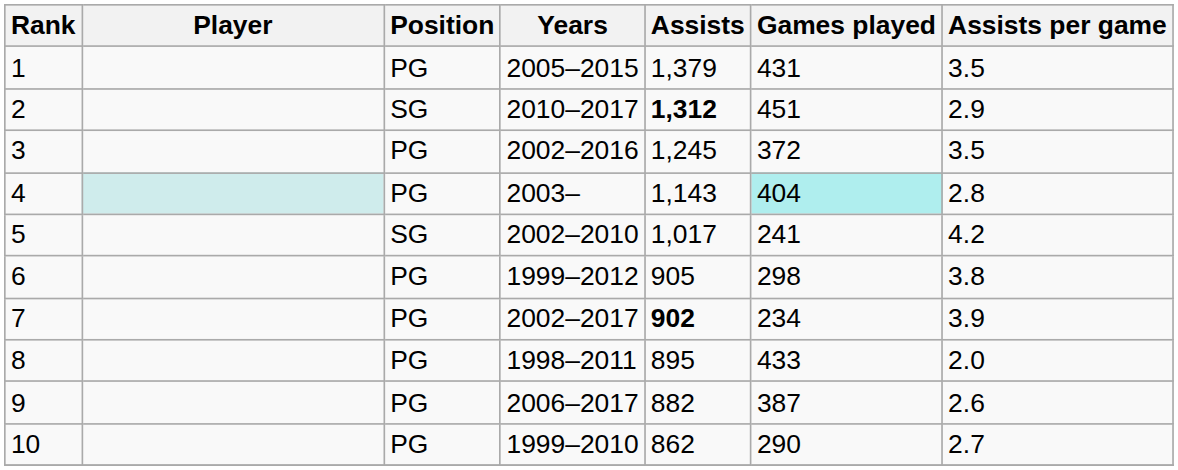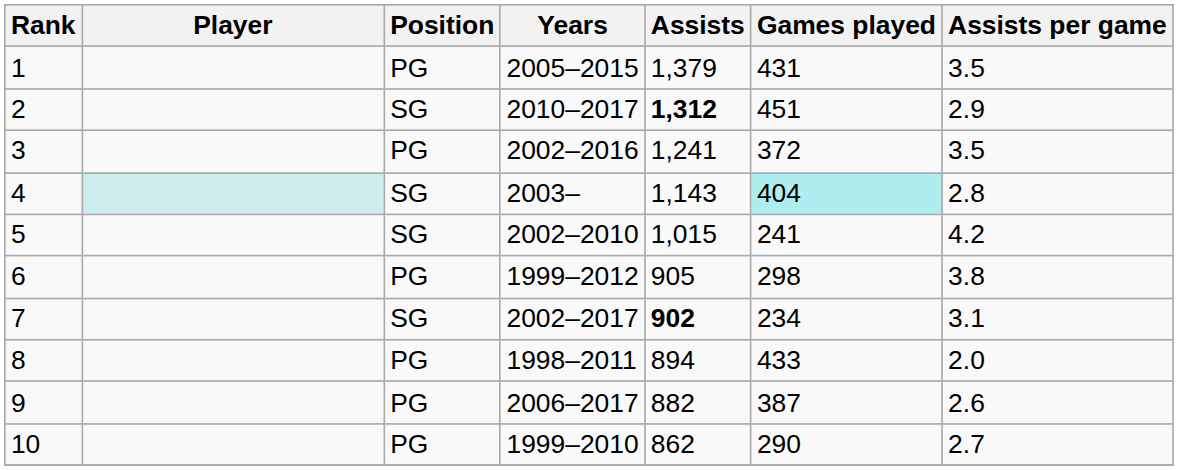 <table class="wikitable sortable">
 <tr>
 <th>Rank</th>
 <th style="width: 11em">Player</th>
 <th>Position</th>
 <th>Years</th>
 <th>Assists</th>
 <th>Games played</th>
 <th>Assists per game</th>
 </tr>
 <tr>
 <td>1</td>
 <td></td>
 <td>PG</td>
 <td>2005–2015</td>
 <td>1,379</td>
 <td>431</td>
 <td>3.5</td>
 </tr>
 <tr>
 <td>2</td>
 <td></td>
 <td>SG</td>
 <td>2010–2017</td>
 <td><strong>1,312</strong></td>
 <td>451</td>
 <td>2.9</td>
 </tr>
 <tr>
 <td>3</td>
 <td></td>
 <td>PG</td>
 <td>2002–2016</td>
-<td>1,245</td>
+<td>1,241</td>
 <td>372</td>
 <td>3.5</td>
 </tr>
 <tr>
 <td>4</td>
 <td bgcolor="#CFECEC"></td>
-<td>PG</td>
+<td>SG</td>
 <td>2003–</td>
 <td>1,143</td>
 <td style="background: paleturquoise;">404</td>
 <td>2.8</td>
 </tr>
 <tr>
 <td>5</td>
 <td></td>
 <td>SG</td>
 <td>2002–2010</td>
-<td>1,017</td>
+<td>1,015</td>
 <td>241</td>
 <td>4.2</td>
 </tr>
 <tr>
 <td>6</td>
 <td></td>
 <td>PG</td>
 <td>1999–2012</td>
 <td>905</td>
 <td>298</td>
 <td>3.8</td>
 </tr>
 <tr>
 <td>7</td>
 <td></td>
-<td>PG</td>
+<td>SG</td>
 <td>2002–2017</td>
 <td><strong>902</strong></td>
 <td>234</td>
-<td>3.9</td>
+<td>3.1</td>
 </tr>
 <tr>
 <td>8</td>
 <td></td>
 <td>PG</td>
 <td>1998–2011</td>
-<td>895</td>
+<td>894</td>
 <td>433</td>
 <td>2.0</td>
 </tr>
 <tr>
 <td>9</td>
 <td></td>
 <td>PG</td>
 <td>2006–2017</td>
 <td>882</td>
 <td>387</td>
 <td>2.6</td>
 </tr>
 <tr>
 <td>10</td>
 <td></td>
 <td>PG</td>
 <td>1999–2010</td>
 <td>862</td>
 <td>290</td>
 <td>2.7</td>
 </tr>
 <tr>
 </tr>
 </table>
